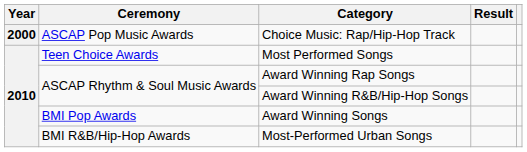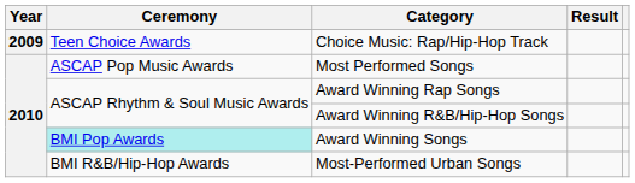 <table class="wikitable plainrowheaders sortable">
 <tr>
 <th scope="col">Year</th>
 <th scope="col">Ceremony</th>
 <th scope="col">Category</th>
 <th scope="col">Result</th>
 <th class="unsortable"></th>
 </tr>
 <tr>
-<th scope="row">2000</th>
-<td><a href='#'>ASCAP</a> Pop Music Awards</td>
+<th scope="row">2009</th>
+<td><a href='#'>Teen Choice Awards</a></td>
 <td>Choice Music: Rap/Hip-Hop Track</td>
 <td></td>
 <td style="text-align:center;"></td>
 </tr>
 <tr>
 <th scope="row" rowspan="5">2010</th>
-<td><a href='#'>Teen Choice Awards</a></td>
+<td><a href='#'>ASCAP</a> Pop Music Awards</td>
 <td>Most Performed Songs</td>
 <td></td>
 <td style="text-align:center;"></td>
 </tr>
 <tr>
 <td rowspan="2">ASCAP Rhythm & Soul Music Awards</td>
 <td>Award Winning Rap Songs</td>
 <td></td>
 <td style="text-align:center;"></td>
 </tr>
 <tr>
 <td>Award Winning R&B/Hip-Hop Songs</td>
 <td></td>
 <td style="text-align:center;"></td>
 </tr>
 <tr>
-<td><a href='#'>BMI Pop Awards</a></td>
+<td style="background: paleturquoise;"><a href='#'>BMI Pop Awards</a></td>
 <td>Award Winning Songs</td>
 <td></td>
 <td style="text-align:center;"></td>
 </tr>
 <tr>
 <td>BMI R&B/Hip-Hop Awards</td>
 <td>Most-Performed Urban Songs</td>
 <td></td>
 <td style="text-align:center;"></td>
 </tr>
 </table>
